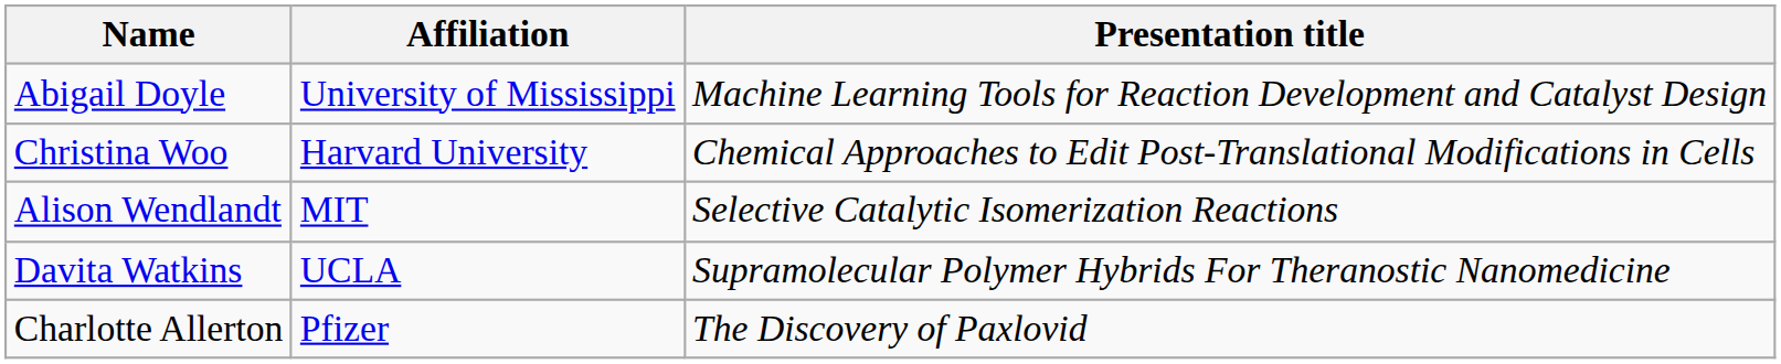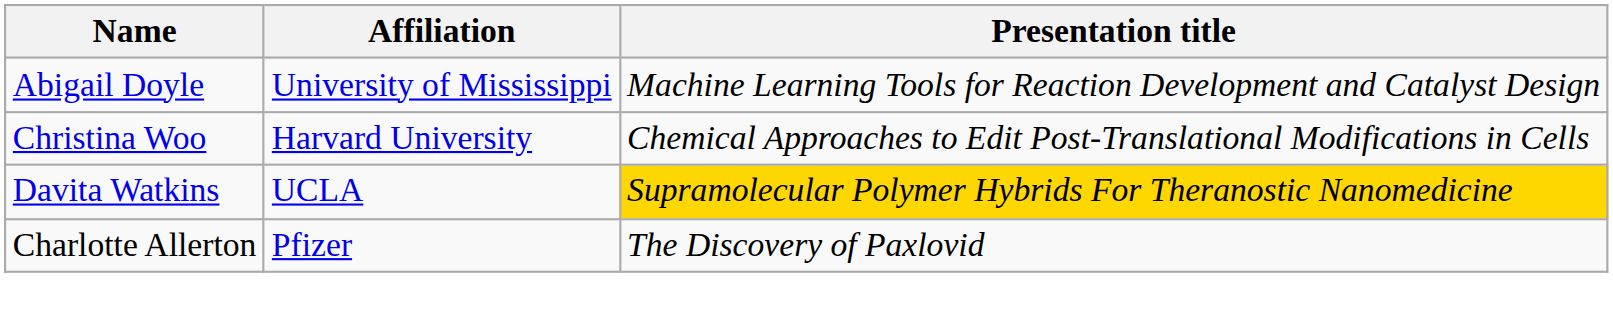 <table class="wikitable">
 <tr>
 <th>Name</th>
 <th>Affiliation</th>
 <th>Presentation title</th>
 </tr>
 <tr>
 <td><a href='#'>Abigail Doyle</a></td>
 <td><a href='#'>University of Mississippi</a></td>
 <td><em>Machine Learning Tools for Reaction Development and Catalyst Design</em></td>
 </tr>
 <tr>
 <td><a href='#'>Christina Woo</a></td>
 <td><a href='#'>Harvard University</a></td>
 <td><em>Chemical Approaches to Edit Post-Translational Modifications in Cells</em></td>
 </tr>
 <tr>
-<td><a href='#'>Alison Wendlandt</a></td>
-<td><a href='#'>MIT</a></td>
-<td><em>Selective Catalytic Isomerization Reactions</em></td>
-</tr>
-<tr>
 <td><a href='#'>Davita Watkins</a></td>
 <td><a href='#'>UCLA</a></td>
-<td><em>Supramolecular Polymer Hybrids For Theranostic Nanomedicine</em></td>
+<td style="background: gold;"><em>Supramolecular Polymer Hybrids For Theranostic Nanomedicine</em></td>
 </tr>
 <tr>
 <td>Charlotte Allerton</td>
 <td><a href='#'>Pfizer</a></td>
 <td><em>The Discovery of Paxlovid</em></td>
 </tr>
 </table>
